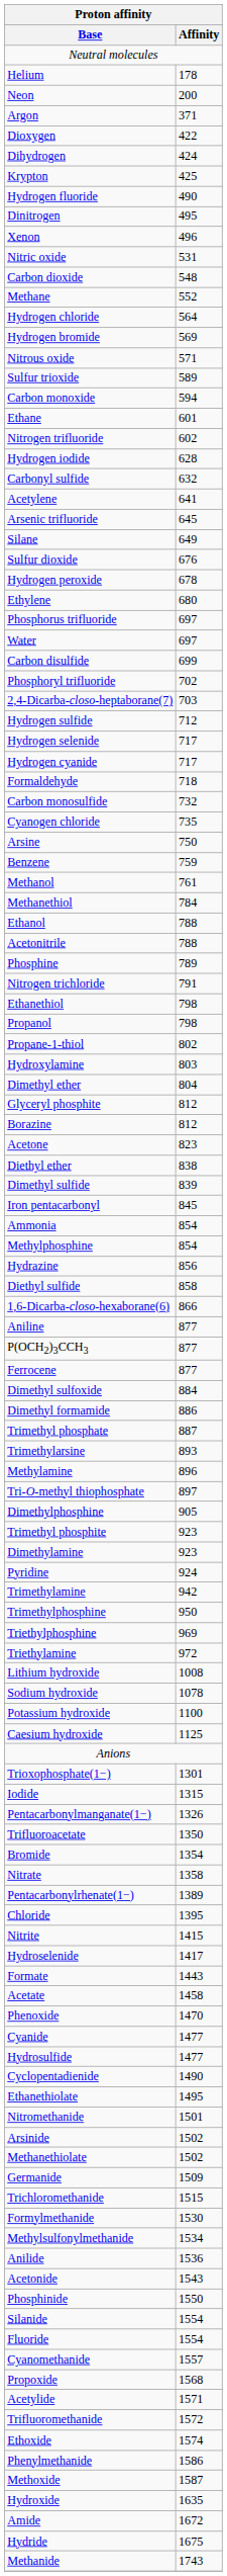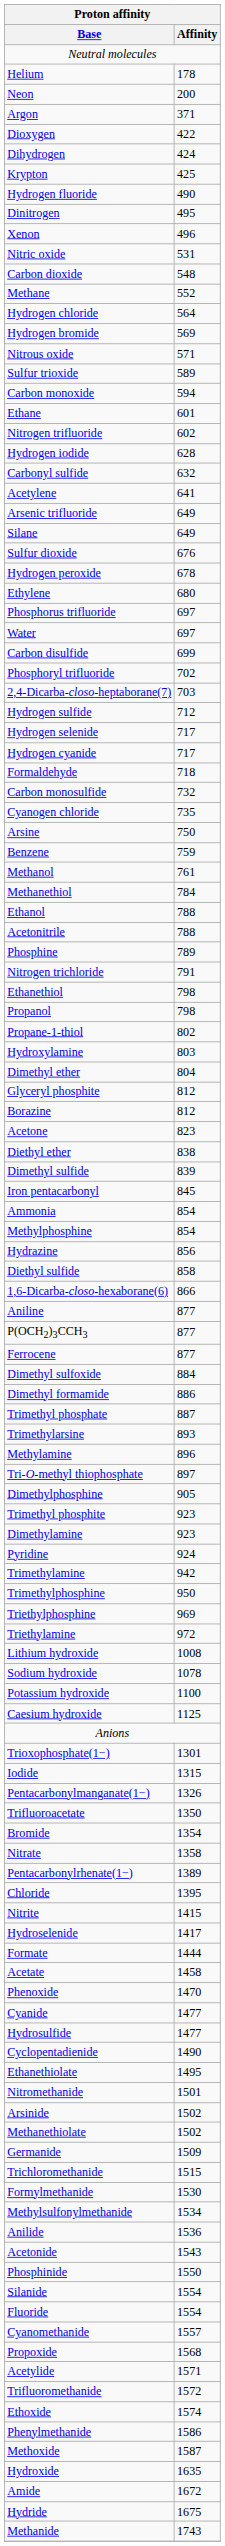 <table class="wikitable sortable" style="font-size:90%;">
 <tr>
 <th colspan="2">Proton affinity</th>
 </tr>
 <tr>
 <th><a href='#'>Base</a></th>
 <th>Affinity<br></th>
 </tr>
 <tr>
 <td colspan=2 align=center><em>Neutral molecules</em></td>
 </tr>
 <tr>
 <td><a href='#'>Helium</a></td>
 <td>178</td>
 </tr>
 <tr>
 <td><a href='#'>Neon</a></td>
 <td>200</td>
 </tr>
 <tr>
 <td><a href='#'>Argon</a></td>
 <td>371</td>
 </tr>
 <tr>
 <td><a href='#'>Dioxygen</a></td>
 <td>422</td>
 </tr>
 <tr>
 <td><a href='#'>Dihydrogen</a></td>
 <td>424</td>
 </tr>
 <tr>
 <td><a href='#'>Krypton</a></td>
 <td>425</td>
 </tr>
 <tr>
 <td><a href='#'>Hydrogen fluoride</a></td>
 <td>490</td>
 </tr>
 <tr>
 <td><a href='#'>Dinitrogen</a></td>
 <td>495</td>
 </tr>
 <tr>
 <td><a href='#'>Xenon</a></td>
 <td>496</td>
 </tr>
 <tr>
 <td><a href='#'>Nitric oxide</a></td>
 <td>531</td>
 </tr>
 <tr>
 <td><a href='#'>Carbon dioxide</a></td>
 <td>548</td>
 </tr>
 <tr>
 <td><a href='#'>Methane</a></td>
 <td>552</td>
 </tr>
 <tr>
 <td><a href='#'>Hydrogen chloride</a></td>
 <td>564</td>
 </tr>
 <tr>
 <td><a href='#'>Hydrogen bromide</a></td>
 <td>569</td>
 </tr>
 <tr>
 <td><a href='#'>Nitrous oxide</a></td>
 <td>571</td>
 </tr>
 <tr>
 <td><a href='#'>Sulfur trioxide</a></td>
 <td>589</td>
 </tr>
 <tr>
 <td><a href='#'>Carbon monoxide</a></td>
 <td>594</td>
 </tr>
 <tr>
 <td><a href='#'>Ethane</a></td>
 <td>601</td>
 </tr>
 <tr>
 <td><a href='#'>Nitrogen trifluoride</a></td>
 <td>602</td>
 </tr>
 <tr>
 <td><a href='#'>Hydrogen iodide</a></td>
 <td>628</td>
 </tr>
 <tr>
 <td><a href='#'>Carbonyl sulfide</a></td>
 <td>632</td>
 </tr>
 <tr>
 <td><a href='#'>Acetylene</a></td>
 <td>641</td>
 </tr>
 <tr>
 <td><a href='#'>Arsenic trifluoride</a></td>
-<td>645</td>
+<td>649</td>
 </tr>
 <tr>
 <td><a href='#'>Silane</a></td>
 <td>649</td>
 </tr>
 <tr>
 <td><a href='#'>Sulfur dioxide</a></td>
 <td>676</td>
 </tr>
 <tr>
 <td><a href='#'>Hydrogen peroxide</a></td>
 <td>678</td>
 </tr>
 <tr>
 <td><a href='#'>Ethylene</a></td>
 <td>680</td>
 </tr>
 <tr>
 <td><a href='#'>Phosphorus trifluoride</a></td>
 <td>697</td>
 </tr>
 <tr>
 <td><a href='#'>Water</a></td>
 <td>697</td>
 </tr>
 <tr>
 <td><a href='#'>Carbon disulfide</a></td>
 <td>699</td>
 </tr>
 <tr>
 <td><a href='#'>Phosphoryl trifluoride</a></td>
 <td>702</td>
 </tr>
 <tr>
 <td><a href='#'>2,4-Dicarba-<em>closo</em>-heptaborane(7)</a></td>
 <td>703</td>
 </tr>
 <tr>
 <td><a href='#'>Hydrogen sulfide</a></td>
 <td>712</td>
 </tr>
 <tr>
 <td><a href='#'>Hydrogen selenide</a></td>
 <td>717</td>
 </tr>
 <tr>
 <td><a href='#'>Hydrogen cyanide</a></td>
 <td>717</td>
 </tr>
 <tr>
 <td><a href='#'>Formaldehyde</a></td>
 <td>718</td>
 </tr>
 <tr>
 <td><a href='#'>Carbon monosulfide</a></td>
 <td>732</td>
 </tr>
 <tr>
 <td><a href='#'>Cyanogen chloride</a></td>
 <td>735</td>
 </tr>
 <tr>
 <td><a href='#'>Arsine</a></td>
 <td>750</td>
 </tr>
 <tr>
 <td><a href='#'>Benzene</a></td>
 <td>759</td>
 </tr>
 <tr>
 <td><a href='#'>Methanol</a></td>
 <td>761</td>
 </tr>
 <tr>
 <td><a href='#'>Methanethiol</a></td>
 <td>784</td>
 </tr>
 <tr>
 <td><a href='#'>Ethanol</a></td>
 <td>788</td>
 </tr>
 <tr>
 <td><a href='#'>Acetonitrile</a></td>
 <td>788</td>
 </tr>
 <tr>
 <td><a href='#'>Phosphine</a></td>
 <td>789</td>
 </tr>
 <tr>
 <td><a href='#'>Nitrogen trichloride</a></td>
 <td>791</td>
 </tr>
 <tr>
 <td><a href='#'>Ethanethiol</a></td>
 <td>798</td>
 </tr>
 <tr>
 <td><a href='#'>Propanol</a></td>
 <td>798</td>
 </tr>
 <tr>
 <td><a href='#'>Propane-1-thiol</a></td>
 <td>802</td>
 </tr>
 <tr>
 <td><a href='#'>Hydroxylamine</a></td>
 <td>803</td>
 </tr>
 <tr>
 <td><a href='#'>Dimethyl ether</a></td>
 <td>804</td>
 </tr>
 <tr>
 <td><a href='#'>Glyceryl phosphite</a></td>
 <td>812</td>
 </tr>
 <tr>
 <td><a href='#'>Borazine</a></td>
 <td>812</td>
 </tr>
 <tr>
 <td><a href='#'>Acetone</a></td>
 <td>823</td>
 </tr>
 <tr>
 <td><a href='#'>Diethyl ether</a></td>
 <td>838</td>
 </tr>
 <tr>
 <td><a href='#'>Dimethyl sulfide</a></td>
 <td>839</td>
 </tr>
 <tr>
 <td><a href='#'>Iron pentacarbonyl</a></td>
 <td>845</td>
 </tr>
 <tr>
 <td><a href='#'>Ammonia</a></td>
 <td>854</td>
 </tr>
 <tr>
 <td><a href='#'>Methylphosphine</a></td>
 <td>854</td>
 </tr>
 <tr>
 <td><a href='#'>Hydrazine</a></td>
 <td>856</td>
 </tr>
 <tr>
 <td><a href='#'>Diethyl sulfide</a></td>
 <td>858</td>
 </tr>
 <tr>
 <td><a href='#'>1,6-Dicarba-<em>closo</em>-hexaborane(6)</a></td>
 <td>866</td>
 </tr>
 <tr>
 <td><a href='#'>Aniline</a></td>
 <td>877</td>
 </tr>
 <tr>
 <td>P(OCH<sub>2</sub>)<sub>3</sub>CCH<sub>3</sub></td>
 <td>877</td>
 </tr>
 <tr>
 <td><a href='#'>Ferrocene</a></td>
 <td>877</td>
 </tr>
 <tr>
 <td><a href='#'>Dimethyl sulfoxide</a></td>
 <td>884</td>
 </tr>
 <tr>
 <td><a href='#'>Dimethyl formamide</a></td>
 <td>886</td>
 </tr>
 <tr>
 <td><a href='#'>Trimethyl phosphate</a></td>
 <td>887</td>
 </tr>
 <tr>
 <td><a href='#'>Trimethylarsine</a></td>
 <td>893</td>
 </tr>
 <tr>
 <td><a href='#'>Methylamine</a></td>
 <td>896</td>
 </tr>
 <tr>
 <td><a href='#'>Tri-<em>O</em>-methyl thiophosphate</a></td>
 <td>897</td>
 </tr>
 <tr>
 <td><a href='#'>Dimethylphosphine</a></td>
 <td>905</td>
 </tr>
 <tr>
 <td><a href='#'>Trimethyl phosphite</a></td>
 <td>923</td>
 </tr>
 <tr>
 <td><a href='#'>Dimethylamine</a></td>
 <td>923</td>
 </tr>
 <tr>
 <td><a href='#'>Pyridine</a></td>
 <td>924</td>
 </tr>
 <tr>
 <td><a href='#'>Trimethylamine</a></td>
 <td>942</td>
 </tr>
 <tr>
 <td><a href='#'>Trimethylphosphine</a></td>
 <td>950</td>
 </tr>
 <tr>
 <td><a href='#'>Triethylphosphine</a></td>
 <td>969</td>
 </tr>
 <tr>
 <td><a href='#'>Triethylamine</a></td>
 <td>972</td>
 </tr>
 <tr>
 <td><a href='#'>Lithium hydroxide</a></td>
 <td>1008</td>
 </tr>
 <tr>
 <td><a href='#'>Sodium hydroxide</a></td>
 <td>1078</td>
 </tr>
 <tr>
 <td><a href='#'>Potassium hydroxide</a></td>
 <td>1100</td>
 </tr>
 <tr>
 <td><a href='#'>Caesium hydroxide</a></td>
 <td>1125</td>
 </tr>
 <tr>
 <td colspan=2 align=center><em>Anions</em></td>
 </tr>
 <tr>
 <td><a href='#'>Trioxophosphate(1−)</a></td>
 <td>1301</td>
 </tr>
 <tr>
 <td><a href='#'>Iodide</a></td>
 <td>1315</td>
 </tr>
 <tr>
 <td><a href='#'>Pentacarbonylmanganate(1−)</a></td>
 <td>1326</td>
 </tr>
 <tr>
 <td><a href='#'>Trifluoroacetate</a></td>
 <td>1350</td>
 </tr>
 <tr>
 <td><a href='#'>Bromide</a></td>
 <td>1354</td>
 </tr>
 <tr>
 <td><a href='#'>Nitrate</a></td>
 <td>1358</td>
 </tr>
 <tr>
 <td><a href='#'>Pentacarbonylrhenate(1−)</a></td>
 <td>1389</td>
 </tr>
 <tr>
 <td><a href='#'>Chloride</a></td>
 <td>1395</td>
 </tr>
 <tr>
 <td><a href='#'>Nitrite</a></td>
 <td>1415</td>
 </tr>
 <tr>
 <td><a href='#'>Hydroselenide</a></td>
 <td>1417</td>
 </tr>
 <tr>
 <td><a href='#'>Formate</a></td>
-<td>1443</td>
+<td>1444</td>
 </tr>
 <tr>
 <td><a href='#'>Acetate</a></td>
 <td>1458</td>
 </tr>
 <tr>
 <td><a href='#'>Phenoxide</a></td>
 <td>1470</td>
 </tr>
 <tr>
 <td><a href='#'>Cyanide</a></td>
 <td>1477</td>
 </tr>
 <tr>
 <td><a href='#'>Hydrosulfide</a></td>
 <td>1477</td>
 </tr>
 <tr>
 <td><a href='#'>Cyclopentadienide</a></td>
 <td>1490</td>
 </tr>
 <tr>
 <td><a href='#'>Ethanethiolate</a></td>
 <td>1495</td>
 </tr>
 <tr>
 <td><a href='#'>Nitromethanide</a></td>
 <td>1501</td>
 </tr>
 <tr>
 <td><a href='#'>Arsinide</a></td>
 <td>1502</td>
 </tr>
 <tr>
 <td><a href='#'>Methanethiolate</a></td>
 <td>1502</td>
 </tr>
 <tr>
 <td><a href='#'>Germanide</a></td>
 <td>1509</td>
 </tr>
 <tr>
 <td><a href='#'>Trichloromethanide</a></td>
 <td>1515</td>
 </tr>
 <tr>
 <td><a href='#'>Formylmethanide</a></td>
 <td>1530</td>
 </tr>
 <tr>
 <td><a href='#'>Methylsulfonylmethanide</a></td>
 <td>1534</td>
 </tr>
 <tr>
 <td><a href='#'>Anilide</a></td>
 <td>1536</td>
 </tr>
 <tr>
 <td><a href='#'>Acetonide</a></td>
 <td>1543</td>
 </tr>
 <tr>
 <td><a href='#'>Phosphinide</a></td>
 <td>1550</td>
 </tr>
 <tr>
 <td><a href='#'>Silanide</a></td>
 <td>1554</td>
 </tr>
 <tr>
 <td><a href='#'>Fluoride</a></td>
 <td>1554</td>
 </tr>
 <tr>
 <td><a href='#'>Cyanomethanide</a></td>
 <td>1557</td>
 </tr>
 <tr>
 <td><a href='#'>Propoxide</a></td>
 <td>1568</td>
 </tr>
 <tr>
 <td><a href='#'>Acetylide</a></td>
 <td>1571</td>
 </tr>
 <tr>
 <td><a href='#'>Trifluoromethanide</a></td>
 <td>1572</td>
 </tr>
 <tr>
 <td><a href='#'>Ethoxide</a></td>
 <td>1574</td>
 </tr>
 <tr>
 <td><a href='#'>Phenylmethanide</a></td>
 <td>1586</td>
 </tr>
 <tr>
 <td><a href='#'>Methoxide</a></td>
 <td>1587</td>
 </tr>
 <tr>
 <td><a href='#'>Hydroxide</a></td>
 <td>1635</td>
 </tr>
 <tr>
 <td><a href='#'>Amide</a></td>
 <td>1672</td>
 </tr>
 <tr>
 <td><a href='#'>Hydride</a></td>
 <td>1675</td>
 </tr>
 <tr>
 <td><a href='#'>Methanide</a></td>
 <td>1743</td>
 </tr>
 <tr>
 </tr>
 </table>
